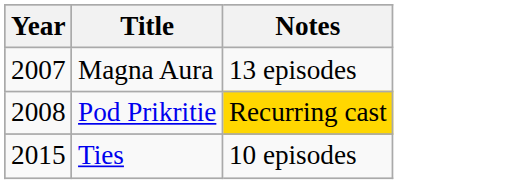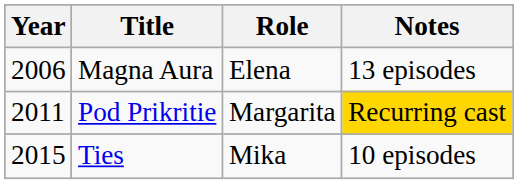 <table class="wikitable">
 <tr>
 <th>Year</th>
 <th>Title</th>
+<th>Role</th>
 <th>Notes</th>
 </tr>
 <tr>
-<td>2007</td>
+<td>2006</td>
 <td>Magna Aura</td>
+<td>Elena</td>
 <td>13 episodes</td>
 </tr>
 <tr>
-<td>2008</td>
+<td>2011</td>
 <td><a href='#'>Pod Prikritie</a></td>
+<td>Margarita</td>
 <td style="background: gold;">Recurring cast</td>
 </tr>
 <tr>
 <td>2015</td>
 <td><a href='#'>Ties</a></td>
+<td>Mika</td>
 <td>10 episodes</td>
 </tr>
 </table>
